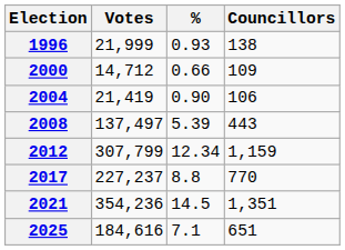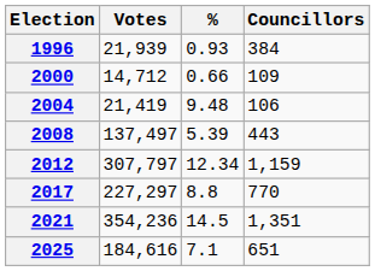 <table class="wikitable">
 <tr>
 <th>Election</th>
 <th>Votes</th>
 <th>%</th>
 <th>Councillors</th>
 </tr>
 <tr>
 <th><a href='#'>1996</a></th>
-<td>21,999</td>
+<td>21,939</td>
 <td>0.93</td>
-<td>138</td>
+<td>384</td>
 </tr>
 <tr>
 <th><a href='#'>2000</a></th>
 <td>14,712</td>
 <td>0.66</td>
 <td>109</td>
 </tr>
 <tr>
 <th><a href='#'>2004</a></th>
 <td>21,419</td>
-<td>0.90</td>
+<td>9.48</td>
 <td>106</td>
 </tr>
 <tr>
 <th><a href='#'>2008</a></th>
 <td>137,497</td>
 <td>5.39</td>
 <td>443</td>
 </tr>
 <tr>
 <th><a href='#'>2012</a></th>
-<td>307,799</td>
+<td>307,797</td>
 <td>12.34</td>
 <td>1,159</td>
 </tr>
 <tr>
 <th><a href='#'>2017</a></th>
-<td>227,237</td>
+<td>227,297</td>
 <td>8.8</td>
 <td>770</td>
 </tr>
 <tr>
 <th><a href='#'>2021</a></th>
 <td>354,236</td>
 <td>14.5</td>
 <td>1,351</td>
 </tr>
 <tr>
 <th><a href='#'>2025</a></th>
 <td>184,616</td>
 <td>7.1</td>
 <td>651</td>
 </tr>
 </table>
